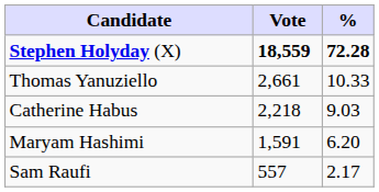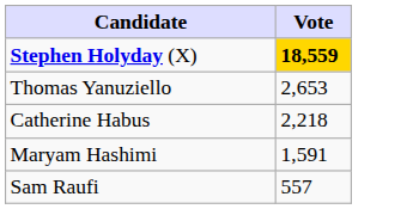 <table class="wikitable">
 <tr>
 <th style="background:#ddf; width:200px;">Candidate</th>
 <th style="background:#ddf; width:50px;">Vote</th>
-<th style="background:#ddf; width:30px;">%</th>
 </tr>
 <tr>
 <td><strong><a href='#'>Stephen Holyday</a></strong> (X)</td>
-<td><strong>18,559</strong></td>
-<td><strong>72.28</strong></td>
+<td style="background: gold;"><strong>18,559</strong></td>
 </tr>
 <tr>
 <td>Thomas Yanuziello</td>
-<td>2,661</td>
-<td>10.33</td>
+<td>2,653</td>
 </tr>
 <tr>
 <td>Catherine Habus</td>
 <td>2,218</td>
-<td>9.03</td>
 </tr>
 <tr>
 <td>Maryam Hashimi</td>
 <td>1,591</td>
-<td>6.20</td>
 </tr>
 <tr>
 <td>Sam Raufi</td>
 <td>557</td>
-<td>2.17</td>
 </tr>
 </table>
